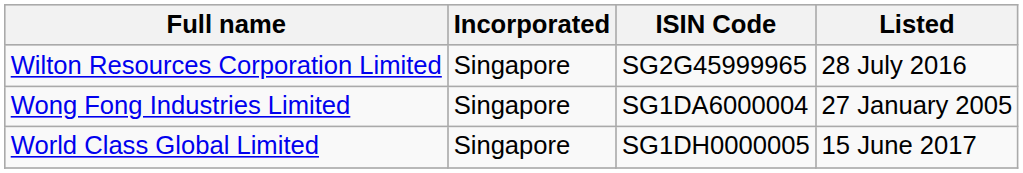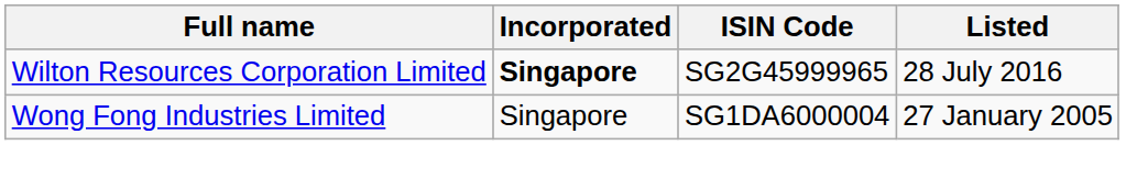 <table class="wikitable">
 <tr>
 <th>Full name</th>
 <th>Incorporated</th>
 <th>ISIN Code</th>
 <th>Listed</th>
 </tr>
 <tr>
 <td><a href='#'>Wilton Resources Corporation Limited</a></td>
-<td>Singapore</td>
+<td><strong>Singapore</strong></td>
 <td>SG2G45999965</td>
 <td>28 July 2016</td>
 </tr>
 <tr>
 <td><a href='#'>Wong Fong Industries Limited</a></td>
 <td>Singapore</td>
 <td>SG1DA6000004</td>
 <td>27 January 2005</td>
 </tr>
-<tr>
-<td><a href='#'>World Class Global Limited</a></td>
-<td>Singapore</td>
-<td>SG1DH0000005</td>
-<td>15 June 2017</td>
-</tr>
 </table>
